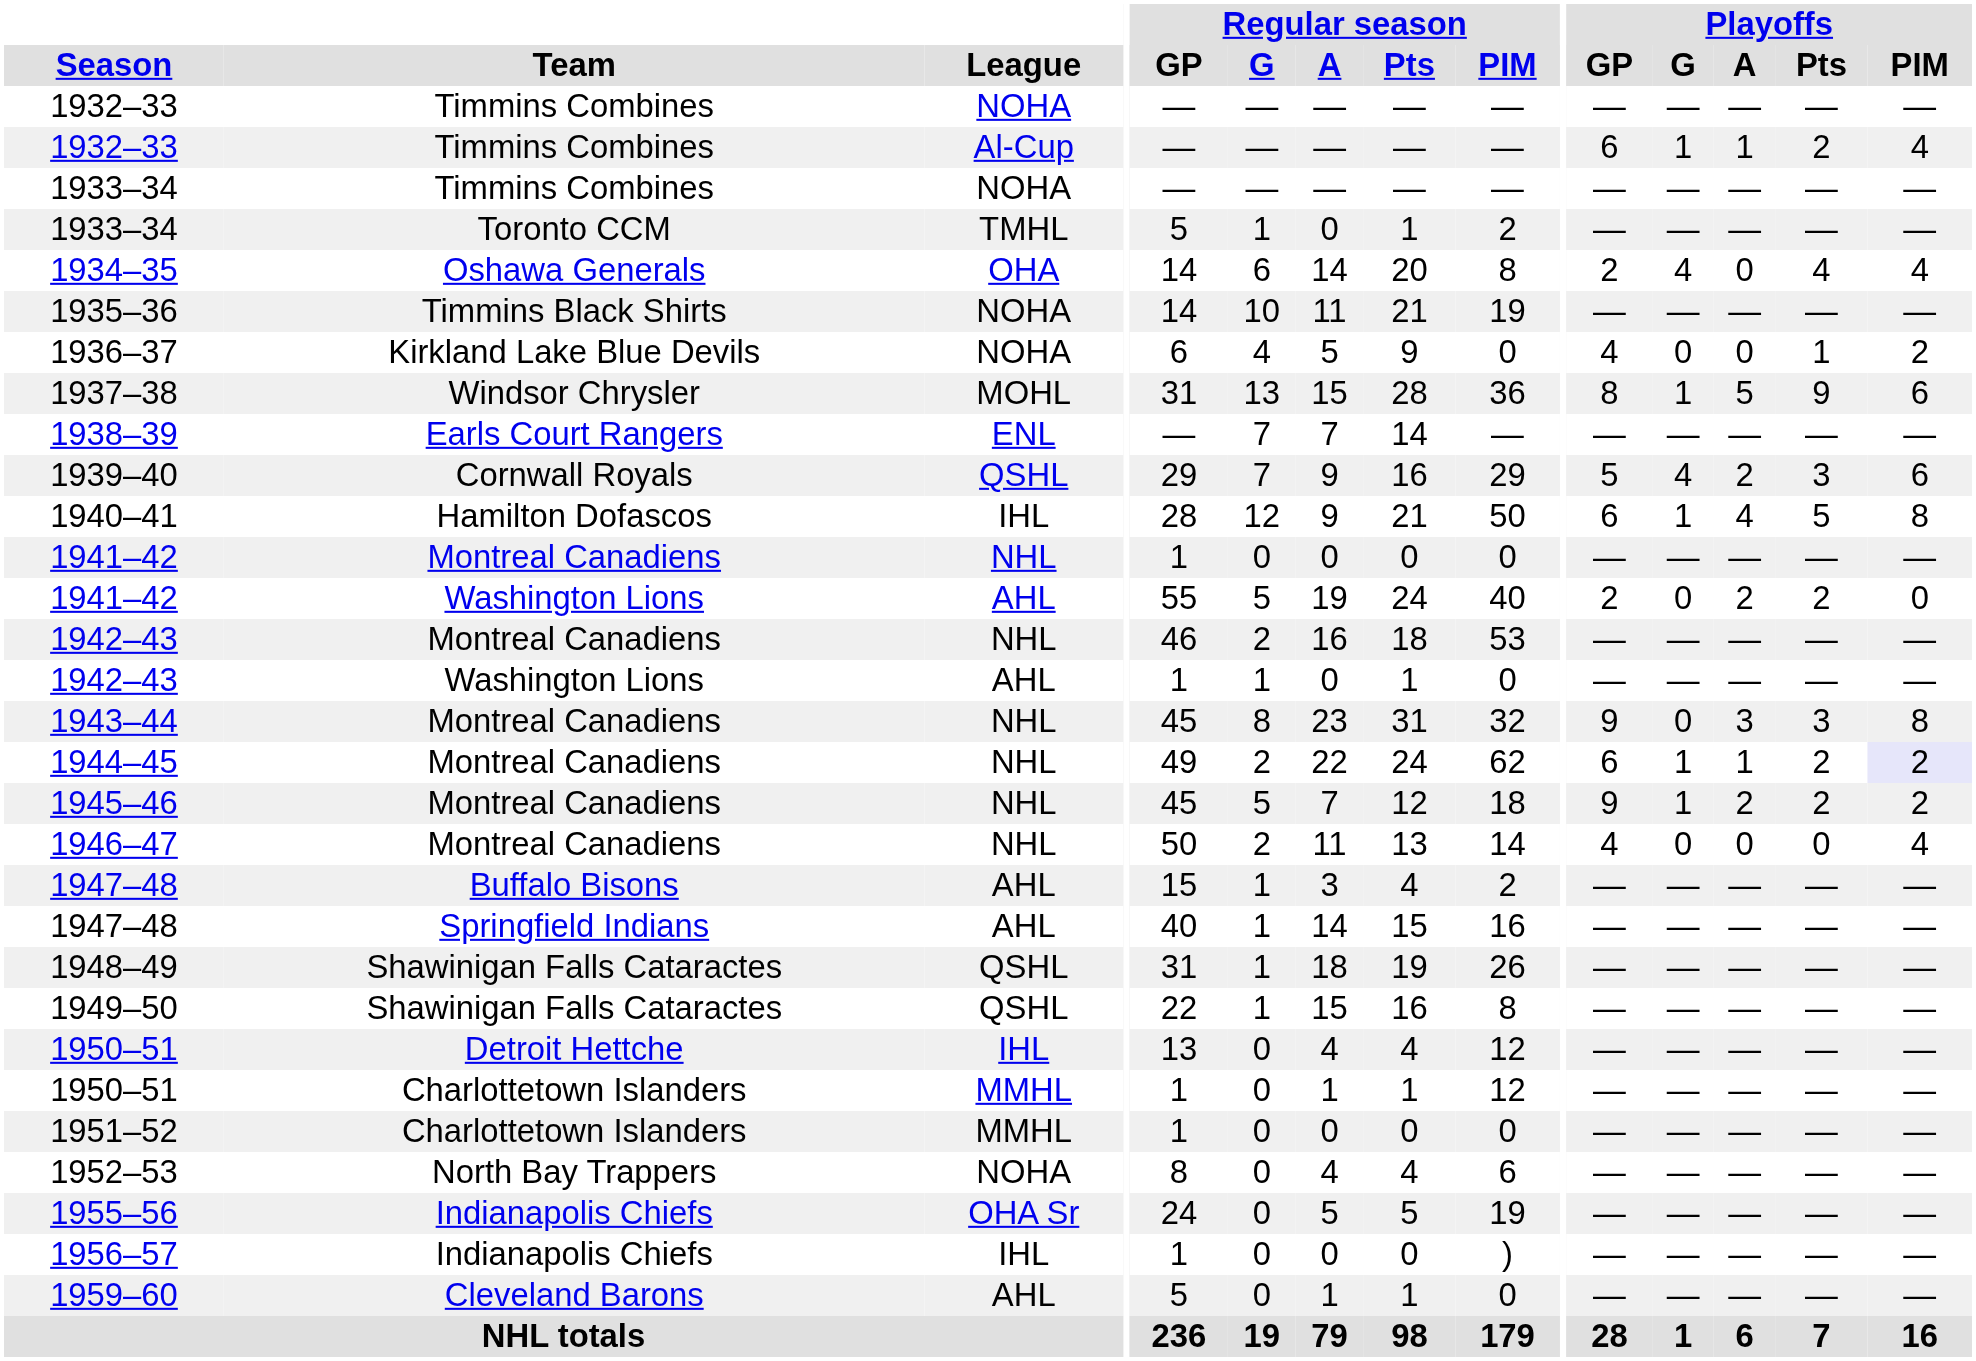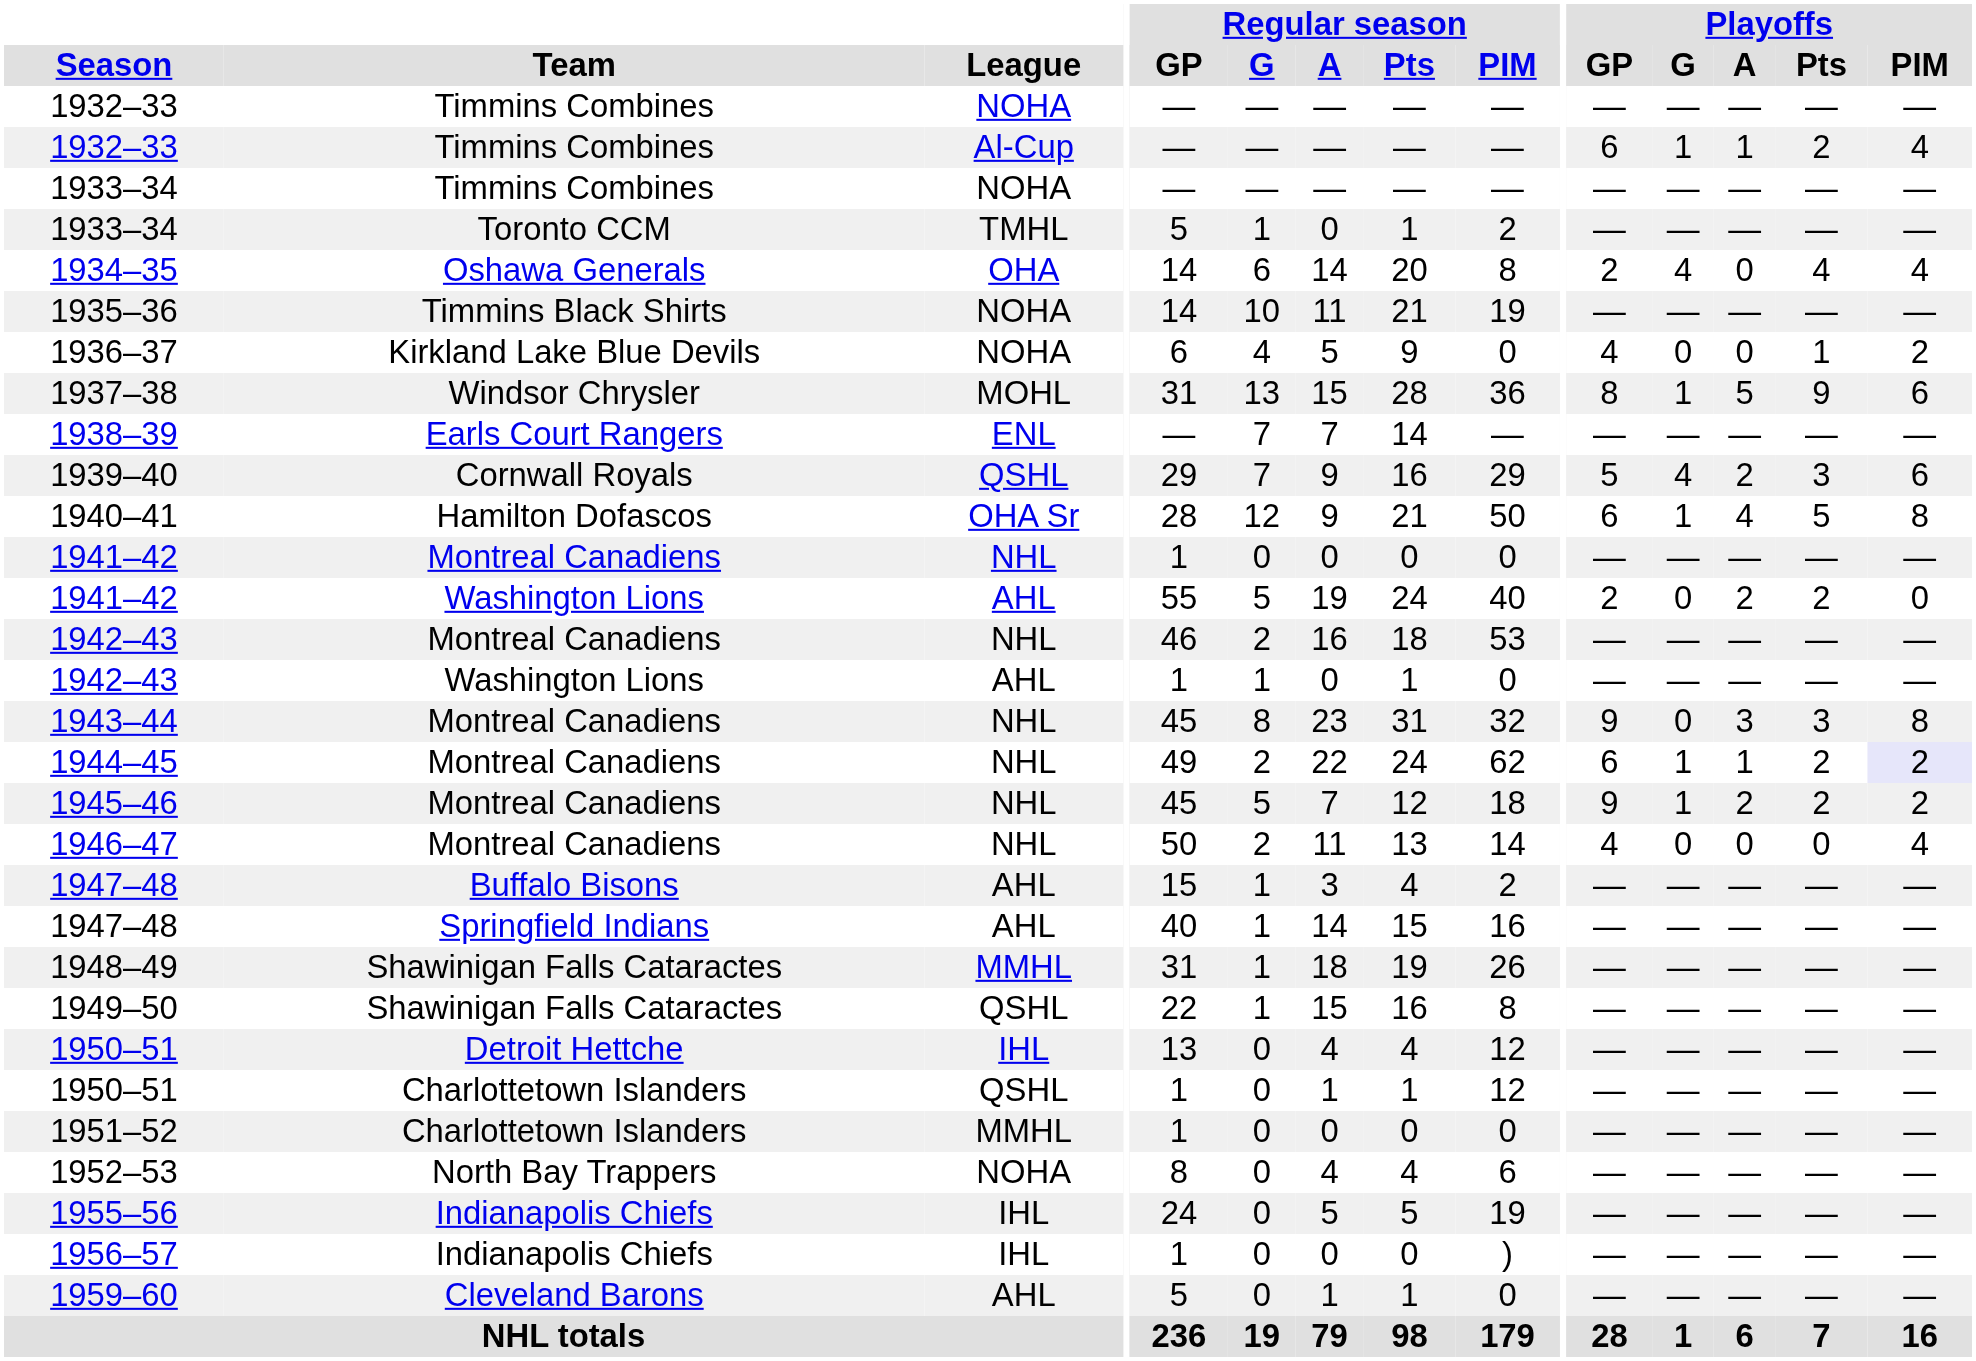 <table border="0" cellpadding="1" cellspacing="0" style="text-align:center; width:60em">
 <tr bgcolor="#e0e0e0">
 <th colspan="3" bgcolor="#ffffff"></th>
 <th rowspan="100" bgcolor="#ffffff"></th>
 <th colspan="5"><a href='#'>Regular season</a></th>
 <th rowspan="100" bgcolor="#ffffff"></th>
 <th colspan="5"><a href='#'>Playoffs</a></th>
 </tr>
 <tr bgcolor="#e0e0e0">
 <th><a href='#'>Season</a></th>
 <th>Team</th>
 <th>League</th>
 <th>GP</th>
 <th><a href='#'>G</a></th>
 <th><a href='#'>A</a></th>
 <th><a href='#'>Pts</a></th>
 <th><a href='#'>PIM</a></th>
 <th>GP</th>
 <th>G</th>
 <th>A</th>
 <th>Pts</th>
 <th>PIM</th>
 </tr>
 <tr>
 <td>1932–33</td>
 <td>Timmins Combines</td>
 <td><a href='#'>NOHA</a></td>
 <td>—</td>
 <td>—</td>
 <td>—</td>
 <td>—</td>
 <td>—</td>
 <td>—</td>
 <td>—</td>
 <td>—</td>
 <td>—</td>
 <td>—</td>
 </tr>
 <tr bgcolor="#f0f0f0">
 <td><a href='#'>1932–33</a></td>
 <td>Timmins Combines</td>
 <td><a href='#'>Al-Cup</a></td>
 <td>—</td>
 <td>—</td>
 <td>—</td>
 <td>—</td>
 <td>—</td>
 <td>6</td>
 <td>1</td>
 <td>1</td>
 <td>2</td>
 <td>4</td>
 </tr>
 <tr>
 <td>1933–34</td>
 <td>Timmins Combines</td>
 <td>NOHA</td>
 <td>—</td>
 <td>—</td>
 <td>—</td>
 <td>—</td>
 <td>—</td>
 <td>—</td>
 <td>—</td>
 <td>—</td>
 <td>—</td>
 <td>—</td>
 </tr>
 <tr bgcolor="#f0f0f0">
 <td>1933–34</td>
 <td>Toronto CCM</td>
 <td>TMHL</td>
 <td>5</td>
 <td>1</td>
 <td>0</td>
 <td>1</td>
 <td>2</td>
 <td>—</td>
 <td>—</td>
 <td>—</td>
 <td>—</td>
 <td>—</td>
 </tr>
 <tr>
 <td><a href='#'>1934–35</a></td>
 <td><a href='#'>Oshawa Generals</a></td>
 <td><a href='#'>OHA</a></td>
 <td>14</td>
 <td>6</td>
 <td>14</td>
 <td>20</td>
 <td>8</td>
 <td>2</td>
 <td>4</td>
 <td>0</td>
 <td>4</td>
 <td>4</td>
 </tr>
 <tr bgcolor="#f0f0f0">
 <td>1935–36</td>
 <td>Timmins Black Shirts</td>
 <td>NOHA</td>
 <td>14</td>
 <td>10</td>
 <td>11</td>
 <td>21</td>
 <td>19</td>
 <td>—</td>
 <td>—</td>
 <td>—</td>
 <td>—</td>
 <td>—</td>
 </tr>
 <tr>
 <td>1936–37</td>
 <td>Kirkland Lake Blue Devils</td>
 <td>NOHA</td>
 <td>6</td>
 <td>4</td>
 <td>5</td>
 <td>9</td>
 <td>0</td>
 <td>4</td>
 <td>0</td>
 <td>0</td>
 <td>1</td>
 <td>2</td>
 </tr>
 <tr bgcolor="#f0f0f0">
 <td>1937–38</td>
 <td>Windsor Chrysler</td>
 <td>MOHL</td>
 <td>31</td>
 <td>13</td>
 <td>15</td>
 <td>28</td>
 <td>36</td>
 <td>8</td>
 <td>1</td>
 <td>5</td>
 <td>9</td>
 <td>6</td>
 </tr>
 <tr>
 <td><a href='#'>1938–39</a></td>
 <td><a href='#'>Earls Court Rangers</a></td>
 <td><a href='#'>ENL</a></td>
 <td>—</td>
 <td>7</td>
 <td>7</td>
 <td>14</td>
 <td>—</td>
 <td>—</td>
 <td>—</td>
 <td>—</td>
 <td>—</td>
 <td>—</td>
 </tr>
 <tr bgcolor="#f0f0f0">
 <td>1939–40</td>
 <td>Cornwall Royals</td>
 <td><a href='#'>QSHL</a></td>
 <td>29</td>
 <td>7</td>
 <td>9</td>
 <td>16</td>
 <td>29</td>
 <td>5</td>
 <td>4</td>
 <td>2</td>
 <td>3</td>
 <td>6</td>
 </tr>
 <tr>
 <td>1940–41</td>
 <td>Hamilton Dofascos</td>
-<td>IHL</td>
+<td><a href='#'>OHA Sr</a></td>
 <td>28</td>
 <td>12</td>
 <td>9</td>
 <td>21</td>
 <td>50</td>
 <td>6</td>
 <td>1</td>
 <td>4</td>
 <td>5</td>
 <td>8</td>
 </tr>
 <tr bgcolor="#f0f0f0">
 <td><a href='#'>1941–42</a></td>
 <td><a href='#'>Montreal Canadiens</a></td>
 <td><a href='#'>NHL</a></td>
 <td>1</td>
 <td>0</td>
 <td>0</td>
 <td>0</td>
 <td>0</td>
 <td>—</td>
 <td>—</td>
 <td>—</td>
 <td>—</td>
 <td>—</td>
 </tr>
 <tr>
 <td><a href='#'>1941–42</a></td>
 <td><a href='#'>Washington Lions</a></td>
 <td><a href='#'>AHL</a></td>
 <td>55</td>
 <td>5</td>
 <td>19</td>
 <td>24</td>
 <td>40</td>
 <td>2</td>
 <td>0</td>
 <td>2</td>
 <td>2</td>
 <td>0</td>
 </tr>
 <tr bgcolor="#f0f0f0">
 <td><a href='#'>1942–43</a></td>
 <td>Montreal Canadiens</td>
 <td>NHL</td>
 <td>46</td>
 <td>2</td>
 <td>16</td>
 <td>18</td>
 <td>53</td>
 <td>—</td>
 <td>—</td>
 <td>—</td>
 <td>—</td>
 <td>—</td>
 </tr>
 <tr>
 <td><a href='#'>1942–43</a></td>
 <td>Washington Lions</td>
 <td>AHL</td>
 <td>1</td>
 <td>1</td>
 <td>0</td>
 <td>1</td>
 <td>0</td>
 <td>—</td>
 <td>—</td>
 <td>—</td>
 <td>—</td>
 <td>—</td>
 </tr>
 <tr bgcolor="#f0f0f0">
 <td><a href='#'>1943–44</a></td>
 <td>Montreal Canadiens</td>
 <td>NHL</td>
 <td>45</td>
 <td>8</td>
 <td>23</td>
 <td>31</td>
 <td>32</td>
 <td>9</td>
 <td>0</td>
 <td>3</td>
 <td>3</td>
 <td>8</td>
 </tr>
 <tr>
 <td><a href='#'>1944–45</a></td>
 <td>Montreal Canadiens</td>
 <td>NHL</td>
 <td>49</td>
 <td>2</td>
 <td>22</td>
 <td>24</td>
 <td>62</td>
 <td>6</td>
 <td>1</td>
 <td>1</td>
 <td>2</td>
 <td style="background: lavender;">2</td>
 </tr>
 <tr bgcolor="#f0f0f0">
 <td><a href='#'>1945–46</a></td>
 <td>Montreal Canadiens</td>
 <td>NHL</td>
 <td>45</td>
 <td>5</td>
 <td>7</td>
 <td>12</td>
 <td>18</td>
 <td>9</td>
 <td>1</td>
 <td>2</td>
 <td>2</td>
 <td>2</td>
 </tr>
 <tr>
 <td><a href='#'>1946–47</a></td>
 <td>Montreal Canadiens</td>
 <td>NHL</td>
 <td>50</td>
 <td>2</td>
 <td>11</td>
 <td>13</td>
 <td>14</td>
 <td>4</td>
 <td>0</td>
 <td>0</td>
 <td>0</td>
 <td>4</td>
 </tr>
 <tr bgcolor="#f0f0f0">
 <td><a href='#'>1947–48</a></td>
 <td><a href='#'>Buffalo Bisons</a></td>
 <td>AHL</td>
 <td>15</td>
 <td>1</td>
 <td>3</td>
 <td>4</td>
 <td>2</td>
 <td>—</td>
 <td>—</td>
 <td>—</td>
 <td>—</td>
 <td>—</td>
 </tr>
 <tr>
 <td>1947–48</td>
 <td><a href='#'>Springfield Indians</a></td>
 <td>AHL</td>
 <td>40</td>
 <td>1</td>
 <td>14</td>
 <td>15</td>
 <td>16</td>
 <td>—</td>
 <td>—</td>
 <td>—</td>
 <td>—</td>
 <td>—</td>
 </tr>
 <tr bgcolor="#f0f0f0">
 <td>1948–49</td>
 <td>Shawinigan Falls Cataractes</td>
-<td>QSHL</td>
+<td><a href='#'>MMHL</a></td>
 <td>31</td>
 <td>1</td>
 <td>18</td>
 <td>19</td>
 <td>26</td>
 <td>—</td>
 <td>—</td>
 <td>—</td>
 <td>—</td>
 <td>—</td>
 </tr>
 <tr>
 <td>1949–50</td>
 <td>Shawinigan Falls Cataractes</td>
 <td>QSHL</td>
 <td>22</td>
 <td>1</td>
 <td>15</td>
 <td>16</td>
 <td>8</td>
 <td>—</td>
 <td>—</td>
 <td>—</td>
 <td>—</td>
 <td>—</td>
 </tr>
 <tr bgcolor="#f0f0f0">
 <td><a href='#'>1950–51</a></td>
 <td><a href='#'>Detroit Hettche</a></td>
 <td><a href='#'>IHL</a></td>
 <td>13</td>
 <td>0</td>
 <td>4</td>
 <td>4</td>
 <td>12</td>
 <td>—</td>
 <td>—</td>
 <td>—</td>
 <td>—</td>
 <td>—</td>
 </tr>
 <tr>
 <td>1950–51</td>
 <td>Charlottetown Islanders</td>
-<td><a href='#'>MMHL</a></td>
+<td>QSHL</td>
 <td>1</td>
 <td>0</td>
 <td>1</td>
 <td>1</td>
 <td>12</td>
 <td>—</td>
 <td>—</td>
 <td>—</td>
 <td>—</td>
 <td>—</td>
 </tr>
 <tr bgcolor="#f0f0f0">
 <td>1951–52</td>
 <td>Charlottetown Islanders</td>
 <td>MMHL</td>
 <td>1</td>
 <td>0</td>
 <td>0</td>
 <td>0</td>
 <td>0</td>
 <td>—</td>
 <td>—</td>
 <td>—</td>
 <td>—</td>
 <td>—</td>
 </tr>
 <tr>
 <td>1952–53</td>
 <td>North Bay Trappers</td>
 <td>NOHA</td>
 <td>8</td>
 <td>0</td>
 <td>4</td>
 <td>4</td>
 <td>6</td>
 <td>—</td>
 <td>—</td>
 <td>—</td>
 <td>—</td>
 <td>—</td>
 </tr>
 <tr bgcolor="#f0f0f0">
 <td><a href='#'>1955–56</a></td>
 <td><a href='#'>Indianapolis Chiefs</a></td>
-<td><a href='#'>OHA Sr</a></td>
+<td>IHL</td>
 <td>24</td>
 <td>0</td>
 <td>5</td>
 <td>5</td>
 <td>19</td>
 <td>—</td>
 <td>—</td>
 <td>—</td>
 <td>—</td>
 <td>—</td>
 </tr>
 <tr>
 <td><a href='#'>1956–57</a></td>
 <td>Indianapolis Chiefs</td>
 <td>IHL</td>
 <td>1</td>
 <td>0</td>
 <td>0</td>
 <td>0</td>
 <td>)</td>
 <td>—</td>
 <td>—</td>
 <td>—</td>
 <td>—</td>
 <td>—</td>
 </tr>
 <tr bgcolor="#f0f0f0">
 <td><a href='#'>1959–60</a></td>
 <td><a href='#'>Cleveland Barons</a></td>
 <td>AHL</td>
 <td>5</td>
 <td>0</td>
 <td>1</td>
 <td>1</td>
 <td>0</td>
 <td>—</td>
 <td>—</td>
 <td>—</td>
 <td>—</td>
 <td>—</td>
 </tr>
 <tr bgcolor="#e0e0e0">
 <th colspan="3">NHL totals</th>
 <th>236</th>
 <th>19</th>
 <th>79</th>
 <th>98</th>
 <th>179</th>
 <th>28</th>
 <th>1</th>
 <th>6</th>
 <th>7</th>
 <th>16</th>
 </tr>
 </table>
